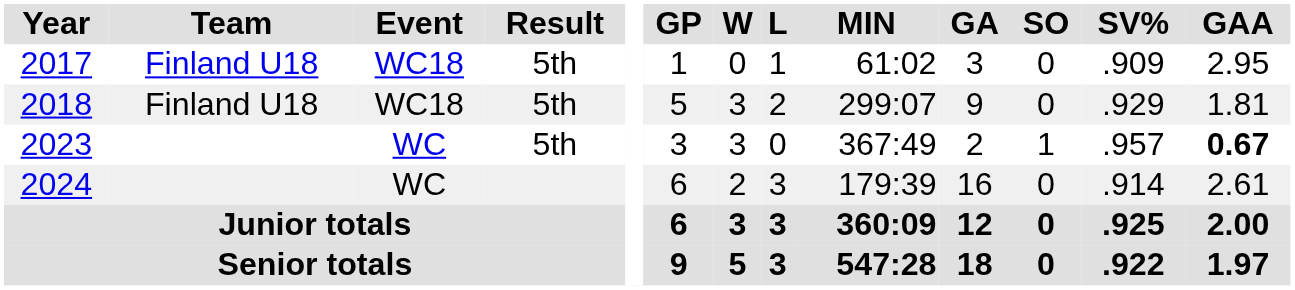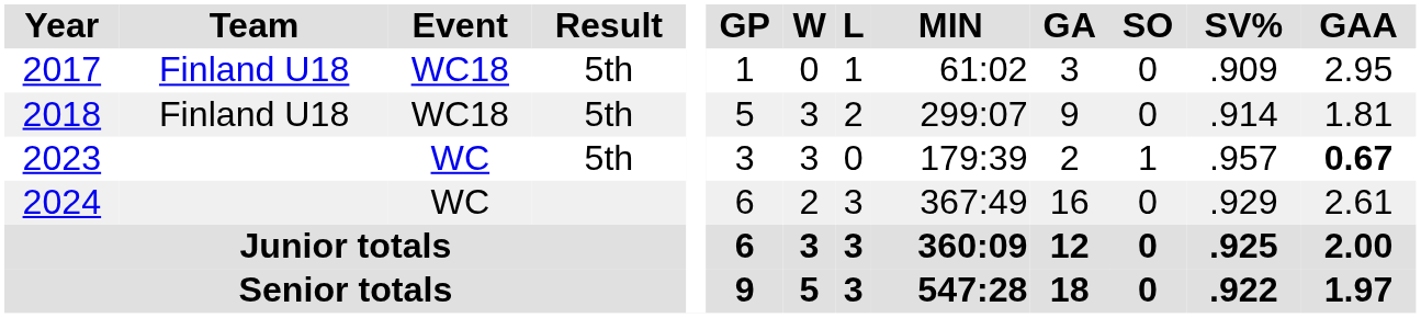 <table border="0" cellpadding="1" cellspacing="0" style="text-align:center; width:40em;">
 <tr bgcolor="#e0e0e0">
 <th>Year</th>
 <th>Team</th>
 <th>Event</th>
 <th>Result</th>
 <th rowspan="97" bgcolor="#ffffff"> </th>
 <th>GP</th>
 <th>W</th>
 <th>L</th>
 <th>MIN</th>
 <th>GA</th>
 <th>SO</th>
 <th>SV%</th>
 <th>GAA</th>
 </tr>
 <tr>
 <td><a href='#'>2017</a></td>
 <td><a href='#'>Finland U18</a></td>
 <td><a href='#'>WC18</a></td>
 <td>5th</td>
 <td>1</td>
 <td>0</td>
 <td>1</td>
 <td align="right">61:02</td>
 <td>3</td>
 <td>0</td>
 <td>.909</td>
 <td>2.95</td>
 </tr>
 <tr bgcolor="#f0f0f0">
 <td><a href='#'>2018</a></td>
 <td>Finland U18</td>
 <td>WC18</td>
 <td>5th</td>
 <td>5</td>
 <td>3</td>
 <td>2</td>
 <td align="right">299:07</td>
 <td>9</td>
 <td>0</td>
-<td>.929</td>
+<td>.914</td>
 <td>1.81</td>
 </tr>
 <tr>
 <td><a href='#'>2023</a></td>
 <td></td>
 <td><a href='#'>WC</a></td>
 <td>5th</td>
 <td>3</td>
 <td>3</td>
 <td>0</td>
-<td align="right">367:49</td>
+<td align="right">179:39</td>
 <td>2</td>
 <td>1</td>
 <td>.957</td>
 <td><strong>0.67</strong></td>
 </tr>
 <tr bgcolor="#f0f0f0">
 <td><a href='#'>2024</a></td>
 <td></td>
 <td>WC</td>
 <td></td>
 <td>6</td>
 <td>2</td>
 <td>3</td>
-<td align="right">179:39</td>
+<td align="right">367:49</td>
 <td>16</td>
 <td>0</td>
-<td>.914</td>
+<td>.929</td>
 <td>2.61</td>
 </tr>
 <tr bgcolor="#e0e0e0">
 <th colspan="4">Junior totals</th>
 <th>6</th>
 <th>3</th>
 <th>3</th>
 <th align="right">360:09</th>
 <th>12</th>
 <th>0</th>
 <th>.925</th>
 <th>2.00</th>
 </tr>
 <tr bgcolor="#e0e0e0">
 <th colspan="4">Senior totals</th>
 <th>9</th>
 <th>5</th>
 <th>3</th>
 <th align="right">547:28</th>
 <th>18</th>
 <th>0</th>
 <th>.922</th>
 <th>1.97</th>
 </tr>
 </table>
